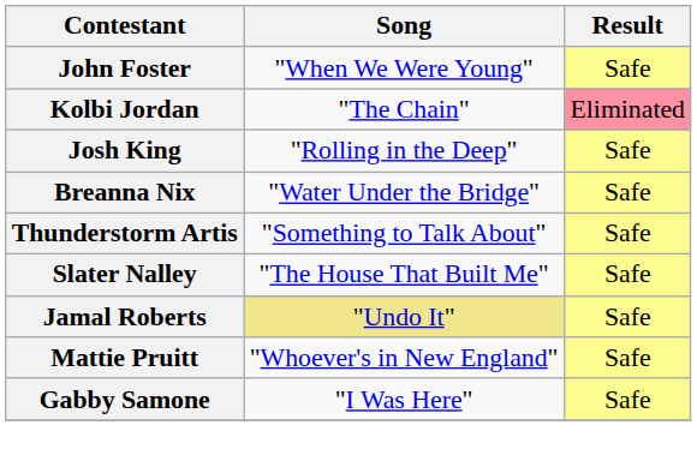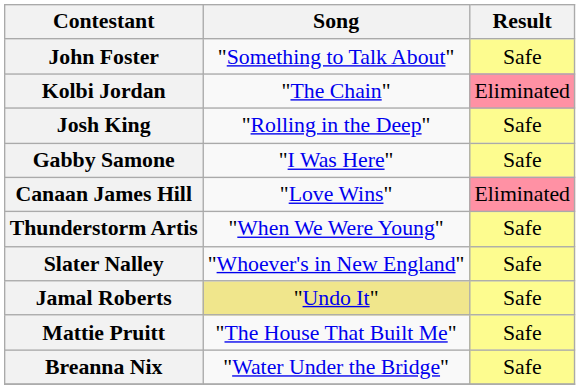 <table class="wikitable unsortable" style="text-align:center;">
 <tr>
 <th scope="col">Contestant</th>
 <th scope="col">Song</th>
 <th scope="col">Result</th>
 </tr>
 <tr>
 <th scope="row">John Foster</th>
-<td>"<a href='#'>When We Were Young</a>"</td>
+<td>"<a href='#'>Something to Talk About</a>"</td>
 <td style="background:#FDFC8F;">Safe</td>
 </tr>
 <tr>
 <th scope="row">Kolbi Jordan</th>
 <td>"<a href='#'>The Chain</a>"</td>
 <td style="background:#FF91A4;">Eliminated</td>
 </tr>
 <tr>
 <th scope="row">Josh King</th>
 <td>"<a href='#'>Rolling in the Deep</a>"</td>
 <td style="background:#FDFC8F;">Safe</td>
 </tr>
 <tr>
-<th scope="row">Breanna Nix</th>
-<td>"<a href='#'>Water Under the Bridge</a>"</td>
+<th scope="row">Gabby Samone</th>
+<td>"<a href='#'>I Was Here</a>"</td>
 <td style="background:#FDFC8F;">Safe</td>
 </tr>
 <tr>
+<th scope="row">Canaan James Hill</th>
+<td>"<a href='#'>Love Wins</a>"</td>
+<td style="background:#FF91A4;">Eliminated</td>
+</tr>
+<tr>
 <th scope="row">Thunderstorm Artis</th>
-<td>"<a href='#'>Something to Talk About</a>"</td>
+<td>"<a href='#'>When We Were Young</a>"</td>
 <td style="background:#FDFC8F;">Safe</td>
 </tr>
 <tr>
 <th scope="row">Slater Nalley</th>
-<td>"<a href='#'>The House That Built Me</a>"</td>
+<td>"<a href='#'>Whoever's in New England</a>"</td>
 <td style="background:#FDFC8F;">Safe</td>
 </tr>
 <tr>
 <th scope="row">Jamal Roberts</th>
 <td style="background: khaki;">"<a href='#'>Undo It</a>"</td>
 <td style="background:#FDFC8F;">Safe</td>
 </tr>
 <tr>
 <th scope="row">Mattie Pruitt</th>
-<td>"<a href='#'>Whoever's in New England</a>"</td>
+<td>"<a href='#'>The House That Built Me</a>"</td>
 <td style="background:#FDFC8F;">Safe</td>
 </tr>
 <tr>
-<th scope="row">Gabby Samone</th>
-<td>"<a href='#'>I Was Here</a>"</td>
+<th scope="row">Breanna Nix</th>
+<td>"<a href='#'>Water Under the Bridge</a>"</td>
 <td style="background:#FDFC8F;">Safe</td>
 </tr>
 <tr>
 </tr>
 </table>
